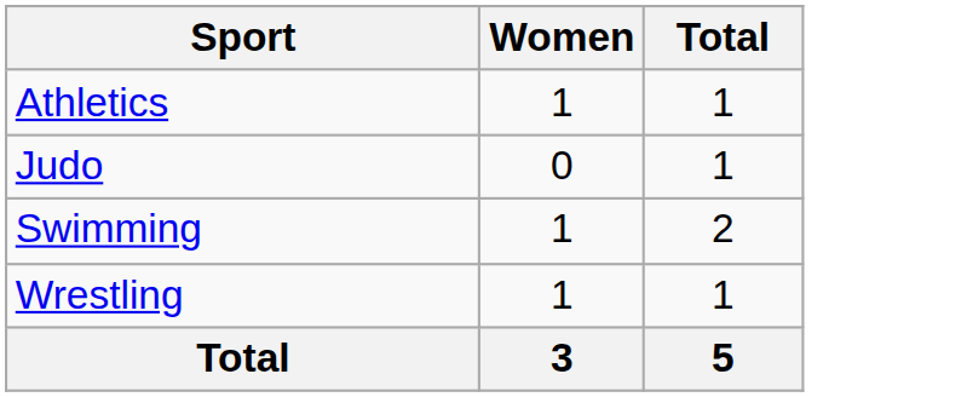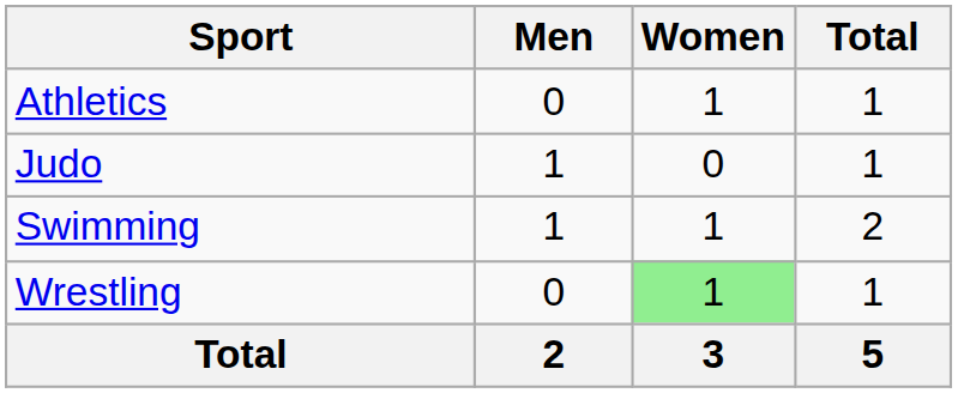 <table class="wikitable sortable" style="text-align:center;">
 <tr>
 <th width=180>Sport</th>
+<th width=55>Men</th>
 <th width=55>Women</th>
 <th width=55>Total</th>
 </tr>
 <tr>
 <td align=left><a href='#'>Athletics</a></td>
+<td>0</td>
 <td>1</td>
 <td>1</td>
 </tr>
 <tr>
 <td align=left><a href='#'>Judo</a></td>
+<td>1</td>
 <td>0</td>
 <td>1</td>
 </tr>
 <tr>
 <td align=left><a href='#'>Swimming</a></td>
 <td>1</td>
+<td>1</td>
 <td>2</td>
 </tr>
 <tr>
 <td align=left><a href='#'>Wrestling</a></td>
-<td>1</td>
+<td>0</td>
+<td style="background: lightgreen;">1</td>
 <td>1</td>
 </tr>
 <tr>
 <th>Total</th>
+<th>2</th>
 <th>3</th>
 <th>5</th>
 </tr>
 </table>
